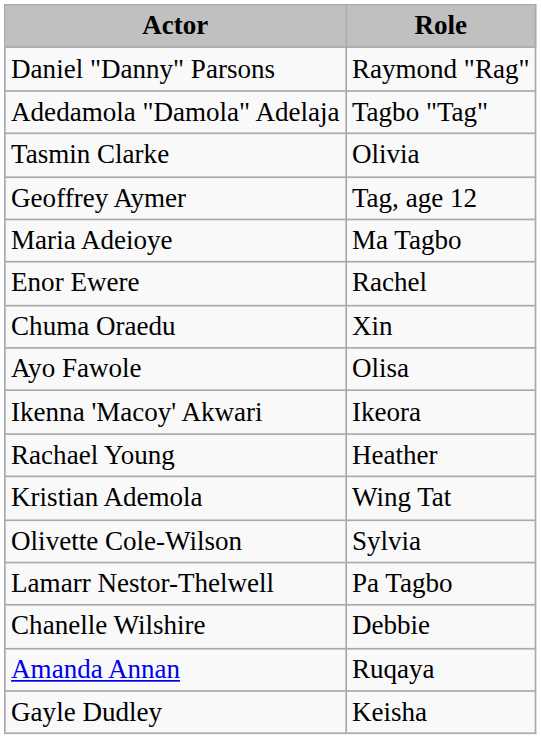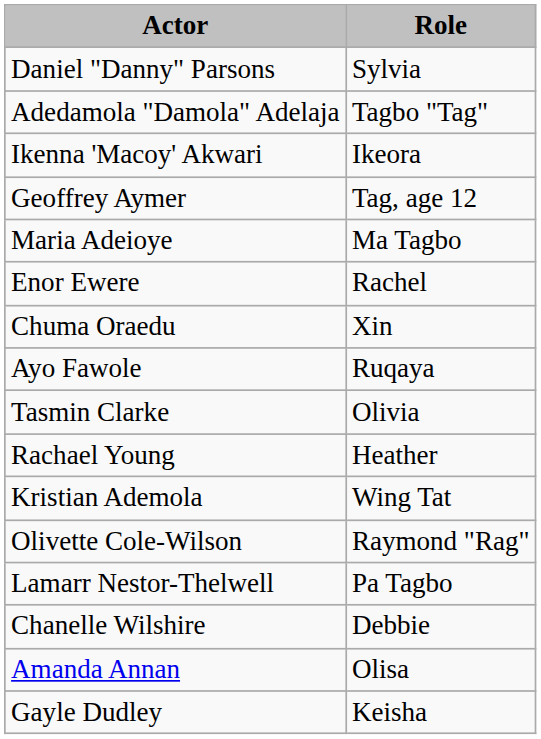 <table class="wikitable">
 <tr>
 <th style="background-color:silver;">Actor</th>
 <th style="background-color:silver;">Role</th>
 </tr>
 <tr>
 <td>Daniel "Danny" Parsons</td>
-<td>Raymond "Rag"</td>
+<td>Sylvia</td>
 </tr>
 <tr>
 <td>Adedamola "Damola" Adelaja</td>
 <td>Tagbo "Tag"</td>
 </tr>
 <tr>
-<td>Tasmin Clarke</td>
-<td>Olivia</td>
+<td>Ikenna 'Macoy' Akwari</td>
+<td>Ikeora</td>
 </tr>
 <tr>
 <td>Geoffrey Aymer</td>
 <td>Tag, age 12</td>
 </tr>
 <tr>
 <td>Maria Adeioye</td>
 <td>Ma Tagbo</td>
 </tr>
 <tr>
 <td>Enor Ewere</td>
 <td>Rachel</td>
 </tr>
 <tr>
 <td>Chuma Oraedu</td>
 <td>Xin</td>
 </tr>
 <tr>
 <td>Ayo Fawole</td>
-<td>Olisa</td>
+<td>Ruqaya</td>
 </tr>
 <tr>
-<td>Ikenna 'Macoy' Akwari</td>
-<td>Ikeora</td>
+<td>Tasmin Clarke</td>
+<td>Olivia</td>
 </tr>
 <tr>
 <td>Rachael Young</td>
 <td>Heather</td>
 </tr>
 <tr>
 <td>Kristian Ademola</td>
 <td>Wing Tat</td>
 </tr>
 <tr>
 <td>Olivette Cole-Wilson</td>
-<td>Sylvia</td>
+<td>Raymond "Rag"</td>
 </tr>
 <tr>
 <td>Lamarr Nestor-Thelwell</td>
 <td>Pa Tagbo</td>
 </tr>
 <tr>
 <td>Chanelle Wilshire</td>
 <td>Debbie</td>
 </tr>
 <tr>
 <td><a href='#'>Amanda Annan</a></td>
-<td>Ruqaya</td>
+<td>Olisa</td>
 </tr>
 <tr>
 <td>Gayle Dudley</td>
 <td>Keisha</td>
 </tr>
 </table>
